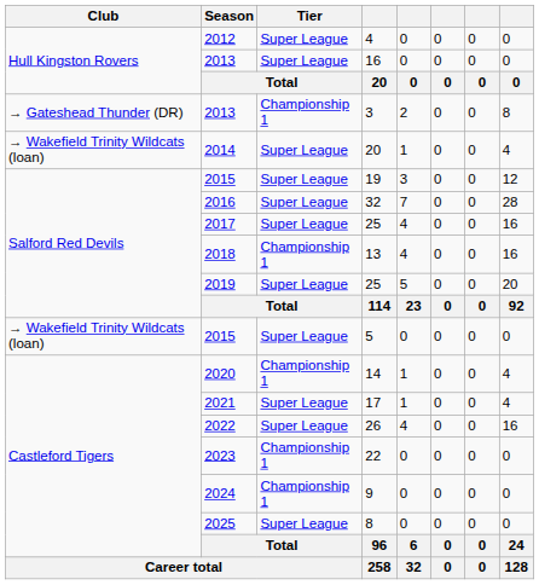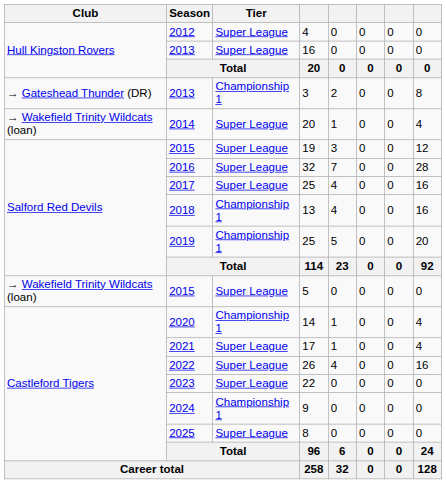 <table class="wikitable defaultcenter">
 <tr>
 <th>Club</th>
 <th>Season</th>
 <th>Tier</th>
 <th style="width:2em;"></th>
 <th style="width:2em;"></th>
 <th style="width:2em;"></th>
 <th style="width:2em;"></th>
 <th style="width:2em;"></th>
 </tr>
 <tr>
 <td rowspan="3" style="text-align:left;"> <a href='#'>Hull Kingston Rovers</a></td>
 <td><a href='#'>2012</a></td>
 <td><a href='#'>Super League</a></td>
 <td>4</td>
 <td>0</td>
 <td>0</td>
 <td>0</td>
 <td>0</td>
 </tr>
 <tr>
 <td><a href='#'>2013</a></td>
 <td><a href='#'>Super League</a></td>
 <td>16</td>
 <td>0</td>
 <td>0</td>
 <td>0</td>
 <td>0</td>
 </tr>
 <tr>
 <th colspan="2">Total</th>
 <th>20</th>
 <th>0</th>
 <th>0</th>
 <th>0</th>
 <th>0</th>
 </tr>
 <tr>
 <td style="text-align:left;">→  <a href='#'>Gateshead Thunder</a> (DR)</td>
 <td><a href='#'>2013</a></td>
 <td><a href='#'>Championship 1</a></td>
 <td>3</td>
 <td>2</td>
 <td>0</td>
 <td>0</td>
 <td>8</td>
 </tr>
 <tr>
 <td style="text-align:left;">→  <a href='#'>Wakefield Trinity Wildcats</a> (loan)</td>
 <td><a href='#'>2014</a></td>
 <td><a href='#'>Super League</a></td>
 <td>20</td>
 <td>1</td>
 <td>0</td>
 <td>0</td>
 <td>4</td>
 </tr>
 <tr>
 <td rowspan="6" style="text-align:left;"> <a href='#'>Salford Red Devils</a></td>
 <td><a href='#'>2015</a></td>
 <td><a href='#'>Super League</a></td>
 <td>19</td>
 <td>3</td>
 <td>0</td>
 <td>0</td>
 <td>12</td>
 </tr>
 <tr>
 <td><a href='#'>2016</a></td>
 <td><a href='#'>Super League</a></td>
 <td>32</td>
 <td>7</td>
 <td>0</td>
 <td>0</td>
 <td>28</td>
 </tr>
 <tr>
 <td><a href='#'>2017</a></td>
 <td><a href='#'>Super League</a></td>
 <td>25</td>
 <td>4</td>
 <td>0</td>
 <td>0</td>
 <td>16</td>
 </tr>
 <tr>
 <td><a href='#'>2018</a></td>
 <td><a href='#'>Championship 1</a></td>
 <td>13</td>
 <td>4</td>
 <td>0</td>
 <td>0</td>
 <td>16</td>
 </tr>
 <tr>
 <td><a href='#'>2019</a></td>
-<td><a href='#'>Super League</a></td>
+<td><a href='#'>Championship 1</a></td>
 <td>25</td>
 <td>5</td>
 <td>0</td>
 <td>0</td>
 <td>20</td>
 </tr>
 <tr>
 <th colspan="2">Total</th>
 <th>114</th>
 <th>23</th>
 <th>0</th>
 <th>0</th>
 <th>92</th>
 </tr>
 <tr>
 <td style="text-align:left;">→  <a href='#'>Wakefield Trinity Wildcats</a> (loan)</td>
 <td><a href='#'>2015</a></td>
 <td><a href='#'>Super League</a></td>
 <td>5</td>
 <td>0</td>
 <td>0</td>
 <td>0</td>
 <td>0</td>
 </tr>
 <tr>
 <td rowspan="7" style="text-align:left;"> <a href='#'>Castleford Tigers</a></td>
 <td><a href='#'>2020</a></td>
 <td><a href='#'>Championship 1</a></td>
 <td>14</td>
 <td>1</td>
 <td>0</td>
 <td>0</td>
 <td>4</td>
 </tr>
 <tr>
 <td><a href='#'>2021</a></td>
 <td><a href='#'>Super League</a></td>
 <td>17</td>
 <td>1</td>
 <td>0</td>
 <td>0</td>
 <td>4</td>
 </tr>
 <tr>
 <td><a href='#'>2022</a></td>
 <td><a href='#'>Super League</a></td>
 <td>26</td>
 <td>4</td>
 <td>0</td>
 <td>0</td>
 <td>16</td>
 </tr>
 <tr>
 <td><a href='#'>2023</a></td>
-<td><a href='#'>Championship 1</a></td>
+<td><a href='#'>Super League</a></td>
 <td>22</td>
 <td>0</td>
 <td>0</td>
 <td>0</td>
 <td>0</td>
 </tr>
 <tr>
 <td><a href='#'>2024</a></td>
 <td><a href='#'>Championship 1</a></td>
 <td>9</td>
 <td>0</td>
 <td>0</td>
 <td>0</td>
 <td>0</td>
 </tr>
 <tr>
 <td><a href='#'>2025</a></td>
 <td><a href='#'>Super League</a></td>
 <td>8</td>
 <td>0</td>
 <td>0</td>
 <td>0</td>
 <td>0</td>
 </tr>
 <tr>
 <th colspan="2">Total</th>
 <th>96</th>
 <th>6</th>
 <th>0</th>
 <th>0</th>
 <th>24</th>
 </tr>
 <tr>
 <th colspan="3">Career total</th>
 <th>258</th>
 <th>32</th>
 <th>0</th>
 <th>0</th>
 <th>128</th>
 </tr>
 </table>
